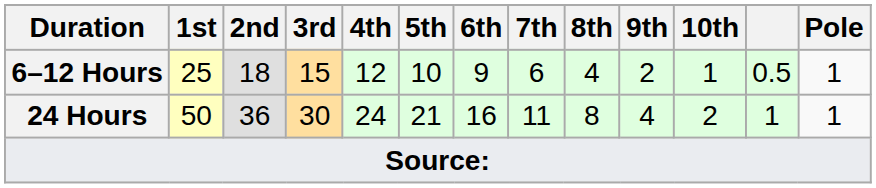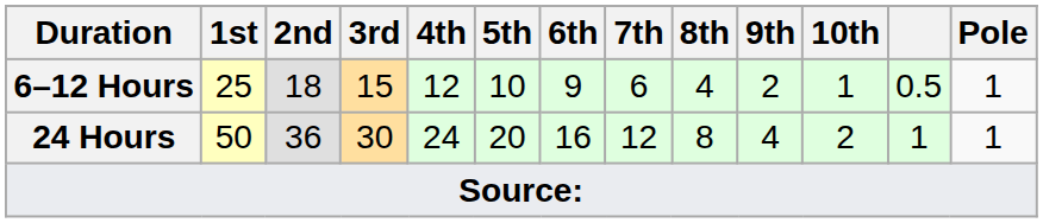 <table class="wikitable" style="font-size:90%; text-align:center;">
 <tr>
 </tr>
 <tr>
 <th>Duration</th>
 <th>1st</th>
 <th>2nd</th>
 <th>3rd</th>
 <th>4th</th>
 <th>5th</th>
 <th>6th</th>
 <th>7th</th>
 <th>8th</th>
 <th>9th</th>
 <th>10th</th>
 <th></th>
 <th>Pole</th>
 </tr>
 <tr>
 <th>6–12 Hours</th>
 <td style="background:#ffffbf;">25</td>
 <td style="background:#dfdfdf;">18</td>
 <td style="background:#ffdf9f;">15</td>
 <td style="background:#dfffdf;">12</td>
 <td style="background:#dfffdf;">10</td>
 <td style="background:#dfffdf;">9</td>
 <td style="background:#dfffdf;">6</td>
 <td style="background:#dfffdf;">4</td>
 <td style="background:#dfffdf;">2</td>
 <td style="background:#dfffdf;">1</td>
 <td style="background:#dfffdf;">0.5</td>
 <td>1</td>
 </tr>
 <tr>
 <th>24 Hours</th>
 <td style="background:#ffffbf;">50</td>
 <td style="background:#dfdfdf;">36</td>
 <td style="background:#ffdf9f;">30</td>
 <td style="background:#dfffdf;">24</td>
-<td style="background:#dfffdf;">21</td>
+<td style="background:#dfffdf;">20</td>
 <td style="background:#dfffdf;">16</td>
-<td style="background:#dfffdf;">11</td>
+<td style="background:#dfffdf;">12</td>
 <td style="background:#dfffdf;">8</td>
 <td style="background:#dfffdf;">4</td>
 <td style="background:#dfffdf;">2</td>
 <td style="background:#dfffdf;">1</td>
 <td>1</td>
 </tr>
 <tr class="sortbottom">
 <td colspan="13" style="background-color:#EAECF0;text-align:center"><strong>Source:</strong></td>
 </tr>
 </table>
